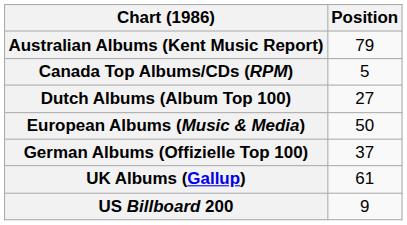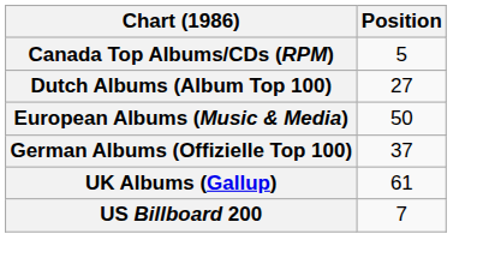 <table class="wikitable sortable plainrowheaders" style="text-align:center">
 <tr>
 <th scope="col">Chart (1986)</th>
 <th scope="col">Position</th>
-</tr>
-<tr>
-<th scope="row">Australian Albums (Kent Music Report)</th>
-<td>79</td>
 </tr>
 <tr>
 <th scope="row">Canada Top Albums/CDs (<em>RPM</em>)</th>
 <td>5</td>
 </tr>
 <tr>
 <th scope="row">Dutch Albums (Album Top 100)</th>
 <td>27</td>
 </tr>
 <tr>
 <th scope="row">European Albums (<em>Music & Media</em>)</th>
 <td>50</td>
 </tr>
 <tr>
 <th scope="row">German Albums (Offizielle Top 100)</th>
 <td>37</td>
 </tr>
 <tr>
 <th scope="row">UK Albums (<a href='#'>Gallup</a>)</th>
 <td>61</td>
 </tr>
 <tr>
 <th scope="row">US <em>Billboard</em> 200</th>
-<td>9</td>
+<td>7</td>
 </tr>
 </table>
